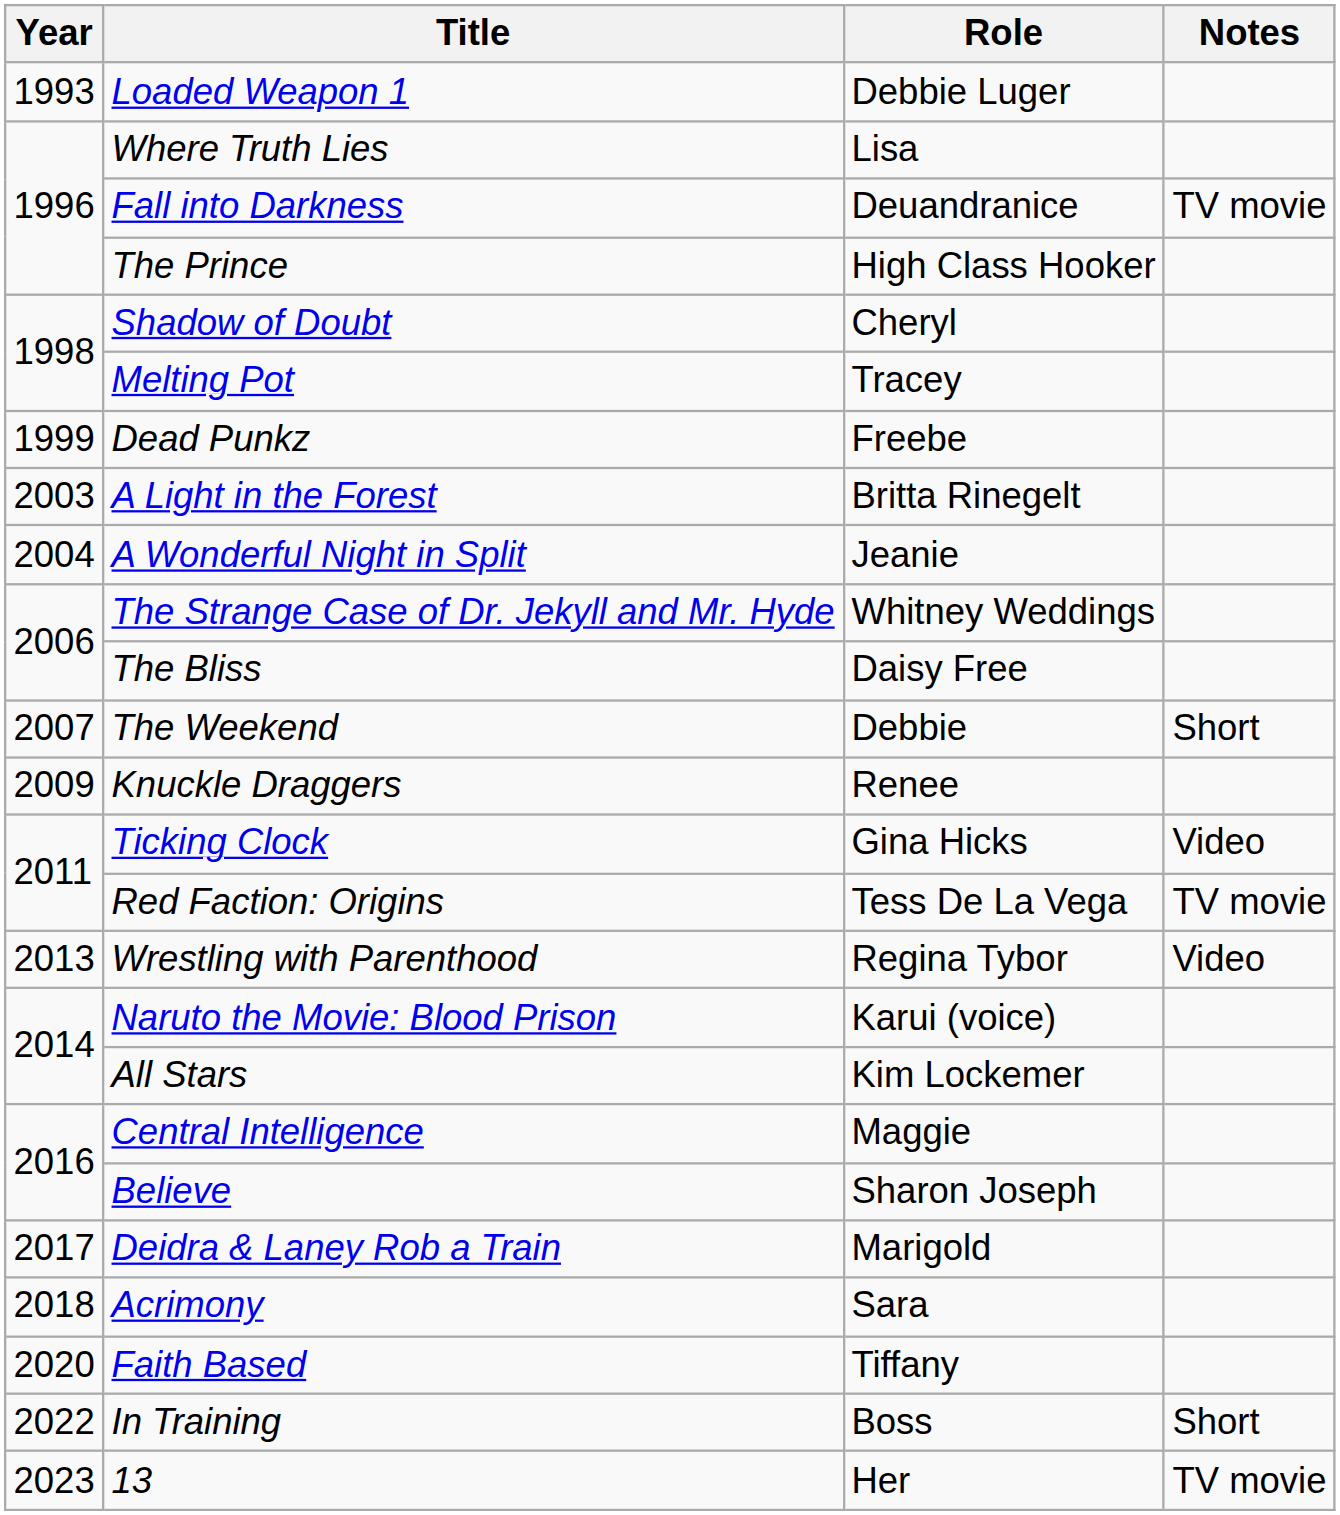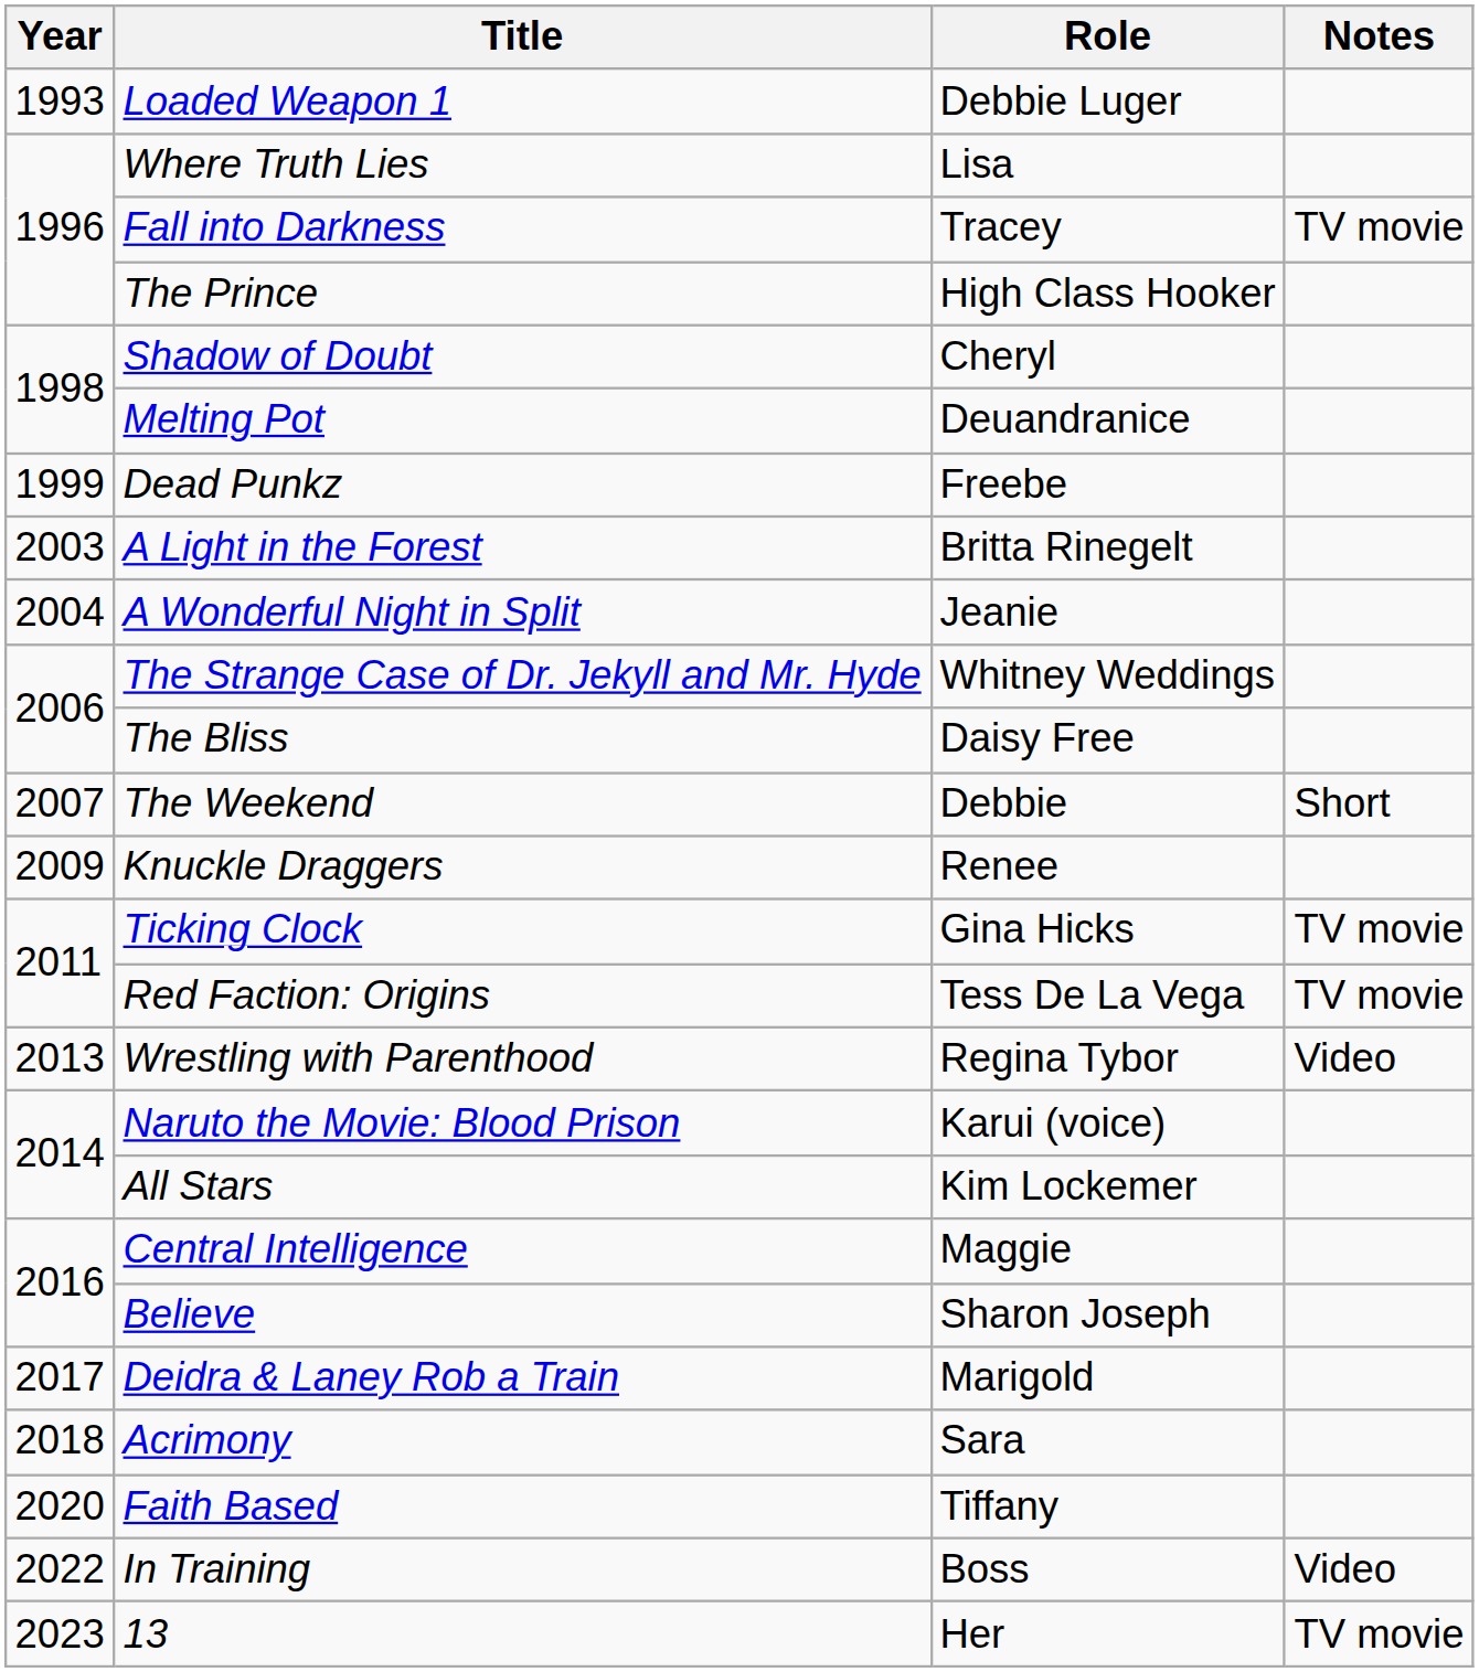 <table class="wikitable sortable">
 <tr>
 <th>Year</th>
 <th>Title</th>
 <th>Role</th>
 <th>Notes</th>
 </tr>
 <tr>
 <td>1993</td>
 <td><em><a href='#'>Loaded Weapon 1</a></em></td>
 <td>Debbie Luger</td>
 <td></td>
 </tr>
 <tr>
 <td rowspan="3">1996</td>
 <td><em>Where Truth Lies</em></td>
 <td>Lisa</td>
 <td></td>
 </tr>
 <tr>
 <td><em><a href='#'>Fall into Darkness</a></em></td>
-<td>Deuandranice</td>
+<td>Tracey</td>
 <td>TV movie</td>
 </tr>
 <tr>
 <td><em>The Prince</em></td>
 <td>High Class Hooker</td>
 <td></td>
 </tr>
 <tr>
 <td rowspan="2">1998</td>
 <td><em><a href='#'>Shadow of Doubt</a></em></td>
 <td>Cheryl</td>
 <td></td>
 </tr>
 <tr>
 <td><em><a href='#'>Melting Pot</a></em></td>
-<td>Tracey</td>
+<td>Deuandranice</td>
 <td></td>
 </tr>
 <tr>
 <td>1999</td>
 <td><em>Dead Punkz</em></td>
 <td>Freebe</td>
 <td></td>
 </tr>
 <tr>
 <td>2003</td>
 <td><em><a href='#'>A Light in the Forest</a></em></td>
 <td>Britta Rinegelt</td>
 <td></td>
 </tr>
 <tr>
 <td>2004</td>
 <td><em><a href='#'>A Wonderful Night in Split</a></em></td>
 <td>Jeanie</td>
 <td></td>
 </tr>
 <tr>
 <td rowspan="2">2006</td>
 <td><em><a href='#'>The Strange Case of Dr. Jekyll and Mr. Hyde</a></em></td>
 <td>Whitney Weddings</td>
 <td></td>
 </tr>
 <tr>
 <td><em>The Bliss</em></td>
 <td>Daisy Free</td>
 <td></td>
 </tr>
 <tr>
 <td>2007</td>
 <td><em>The Weekend</em></td>
 <td>Debbie</td>
 <td>Short</td>
 </tr>
 <tr>
 <td>2009</td>
 <td><em>Knuckle Draggers</em></td>
 <td>Renee</td>
 <td></td>
 </tr>
 <tr>
 <td rowspan="2">2011</td>
 <td><em><a href='#'>Ticking Clock</a></em></td>
 <td>Gina Hicks</td>
-<td>Video</td>
+<td>TV movie</td>
 </tr>
 <tr>
 <td><em>Red Faction: Origins</em></td>
 <td>Tess De La Vega</td>
 <td>TV movie</td>
 </tr>
 <tr>
 <td>2013</td>
 <td><em>Wrestling with Parenthood</em></td>
 <td>Regina Tybor</td>
 <td>Video</td>
 </tr>
 <tr>
 <td rowspan="2">2014</td>
 <td><em><a href='#'>Naruto the Movie: Blood Prison</a></em></td>
 <td>Karui (voice)</td>
 <td></td>
 </tr>
 <tr>
 <td><em>All Stars</em></td>
 <td>Kim Lockemer</td>
 <td></td>
 </tr>
 <tr>
 <td rowspan="2">2016</td>
 <td><em><a href='#'>Central Intelligence</a></em></td>
 <td>Maggie</td>
 <td></td>
 </tr>
 <tr>
 <td><em><a href='#'>Believe</a></em></td>
 <td>Sharon Joseph</td>
 <td></td>
 </tr>
 <tr>
 <td>2017</td>
 <td><em><a href='#'>Deidra & Laney Rob a Train</a></em></td>
 <td>Marigold</td>
 <td></td>
 </tr>
 <tr>
 <td>2018</td>
 <td><em><a href='#'>Acrimony</a></em></td>
 <td>Sara</td>
 <td></td>
 </tr>
 <tr>
 <td>2020</td>
 <td><em><a href='#'>Faith Based</a></em></td>
 <td>Tiffany</td>
 <td></td>
 </tr>
 <tr>
 <td>2022</td>
 <td><em>In Training</em></td>
 <td>Boss</td>
-<td>Short</td>
+<td>Video</td>
 </tr>
 <tr>
 <td>2023</td>
 <td><em>13</em></td>
 <td>Her</td>
 <td>TV movie</td>
 </tr>
 </table>
